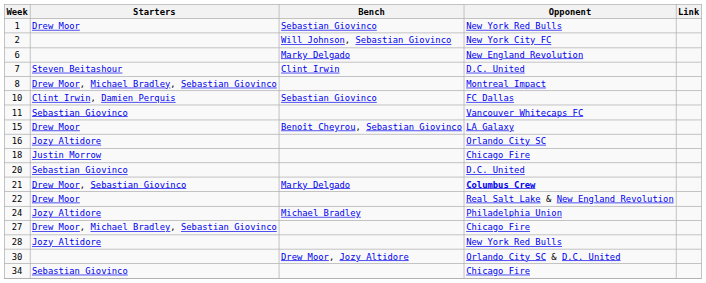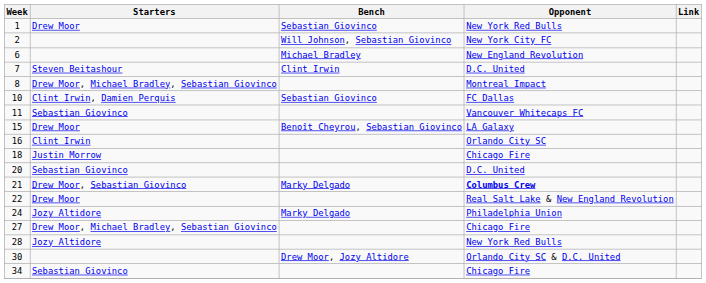 <table class=wikitable>
 <tr>
 <th>Week</th>
 <th>Starters</th>
 <th>Bench</th>
 <th>Opponent</th>
 <th>Link</th>
 </tr>
 <tr>
 <td align=center>1</td>
 <td> <a href='#'>Drew Moor</a></td>
 <td> <a href='#'>Sebastian Giovinco</a></td>
 <td><a href='#'>New York Red Bulls</a></td>
 <td></td>
 </tr>
 <tr>
 <td align=center>2</td>
 <td></td>
 <td> <a href='#'>Will Johnson</a>,  <a href='#'>Sebastian Giovinco</a></td>
 <td><a href='#'>New York City FC</a></td>
 <td></td>
 </tr>
 <tr>
 <td align=center>6</td>
 <td></td>
-<td> <a href='#'>Marky Delgado</a></td>
+<td> <a href='#'>Michael Bradley</a></td>
 <td><a href='#'>New England Revolution</a></td>
 <td></td>
 </tr>
 <tr>
 <td align=center>7</td>
 <td> <a href='#'>Steven Beitashour</a></td>
 <td> <a href='#'>Clint Irwin</a></td>
 <td><a href='#'>D.C. United</a></td>
 <td></td>
 </tr>
 <tr>
 <td align=center>8</td>
 <td> <a href='#'>Drew Moor</a>,  <a href='#'>Michael Bradley</a>,  <a href='#'>Sebastian Giovinco</a></td>
 <td></td>
 <td><a href='#'>Montreal Impact</a></td>
 <td></td>
 </tr>
 <tr>
 <td align=center>10</td>
 <td> <a href='#'>Clint Irwin</a>,  <a href='#'>Damien Perquis</a></td>
 <td> <a href='#'>Sebastian Giovinco</a></td>
 <td><a href='#'>FC Dallas</a></td>
 <td></td>
 </tr>
 <tr>
 <td align=center>11</td>
 <td> <a href='#'>Sebastian Giovinco</a></td>
 <td></td>
 <td><a href='#'>Vancouver Whitecaps FC</a></td>
 <td></td>
 </tr>
 <tr>
 <td align=center>15</td>
 <td> <a href='#'>Drew Moor</a></td>
 <td> <a href='#'>Benoît Cheyrou</a>,  <a href='#'>Sebastian Giovinco</a></td>
 <td><a href='#'>LA Galaxy</a></td>
 <td></td>
 </tr>
 <tr>
 <td align=center>16</td>
-<td> <a href='#'>Jozy Altidore</a></td>
+<td> <a href='#'>Clint Irwin</a></td>
 <td></td>
 <td><a href='#'>Orlando City SC</a></td>
 <td></td>
 </tr>
 <tr>
 <td align=center>18</td>
 <td> <a href='#'>Justin Morrow</a></td>
 <td></td>
 <td><a href='#'>Chicago Fire</a></td>
 <td></td>
 </tr>
 <tr>
 <td align=center>20</td>
 <td> <a href='#'>Sebastian Giovinco</a></td>
 <td></td>
 <td><a href='#'>D.C. United</a></td>
 <td></td>
 </tr>
 <tr>
 <td align=center>21</td>
 <td> <a href='#'>Drew Moor</a>,  <a href='#'>Sebastian Giovinco</a></td>
 <td> <a href='#'>Marky Delgado</a></td>
 <td><strong><a href='#'>Columbus Crew</a></strong></td>
 <td></td>
 </tr>
 <tr>
 <td align=center>22</td>
 <td> <a href='#'>Drew Moor</a></td>
 <td></td>
 <td><a href='#'>Real Salt Lake</a> & <a href='#'>New England Revolution</a></td>
 <td></td>
 </tr>
 <tr>
 <td align=center>24</td>
 <td> <a href='#'>Jozy Altidore</a></td>
-<td> <a href='#'>Michael Bradley</a></td>
+<td> <a href='#'>Marky Delgado</a></td>
 <td><a href='#'>Philadelphia Union</a></td>
 <td></td>
 </tr>
 <tr>
 <td align=center>27</td>
 <td> <a href='#'>Drew Moor</a>,  <a href='#'>Michael Bradley</a>,  <a href='#'>Sebastian Giovinco</a></td>
 <td></td>
 <td><a href='#'>Chicago Fire</a></td>
 <td></td>
 </tr>
 <tr>
 <td align=center>28</td>
 <td> <a href='#'>Jozy Altidore</a></td>
 <td></td>
 <td><a href='#'>New York Red Bulls</a></td>
 <td></td>
 </tr>
 <tr>
 <td align=center>30</td>
 <td></td>
 <td> <a href='#'>Drew Moor</a>,  <a href='#'>Jozy Altidore</a></td>
 <td><a href='#'>Orlando City SC</a> & <a href='#'>D.C. United</a></td>
 <td></td>
 </tr>
 <tr>
 <td align=center>34</td>
 <td> <a href='#'>Sebastian Giovinco</a></td>
 <td></td>
 <td><a href='#'>Chicago Fire</a></td>
 <td></td>
 </tr>
 <tr>
 </tr>
 </table>
